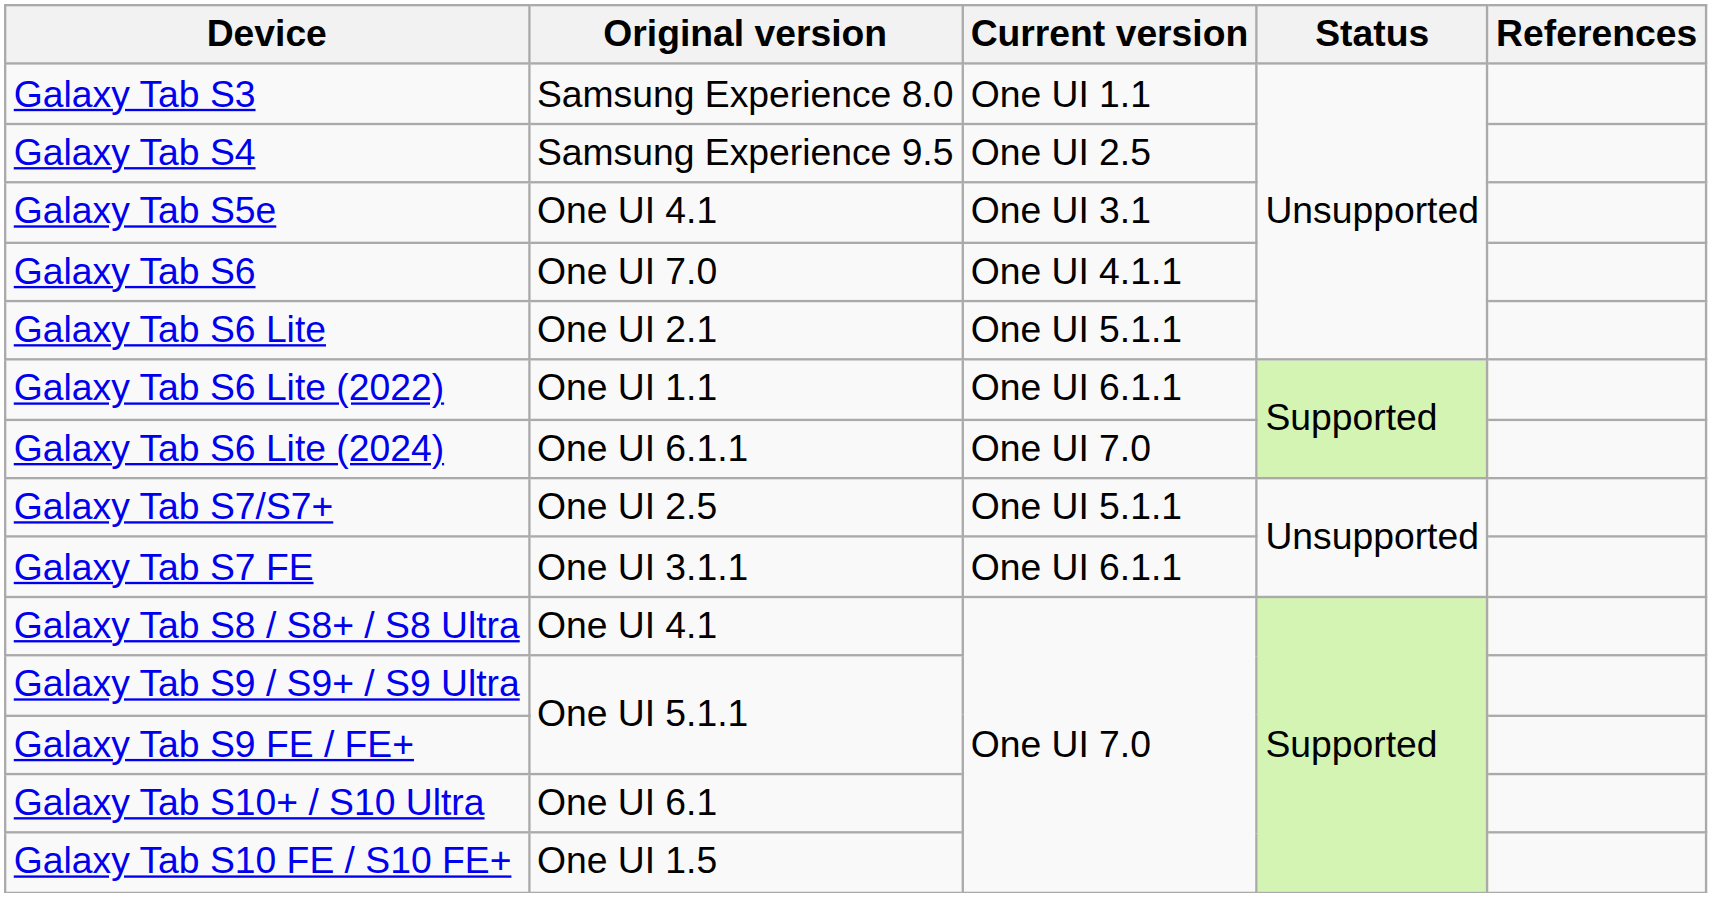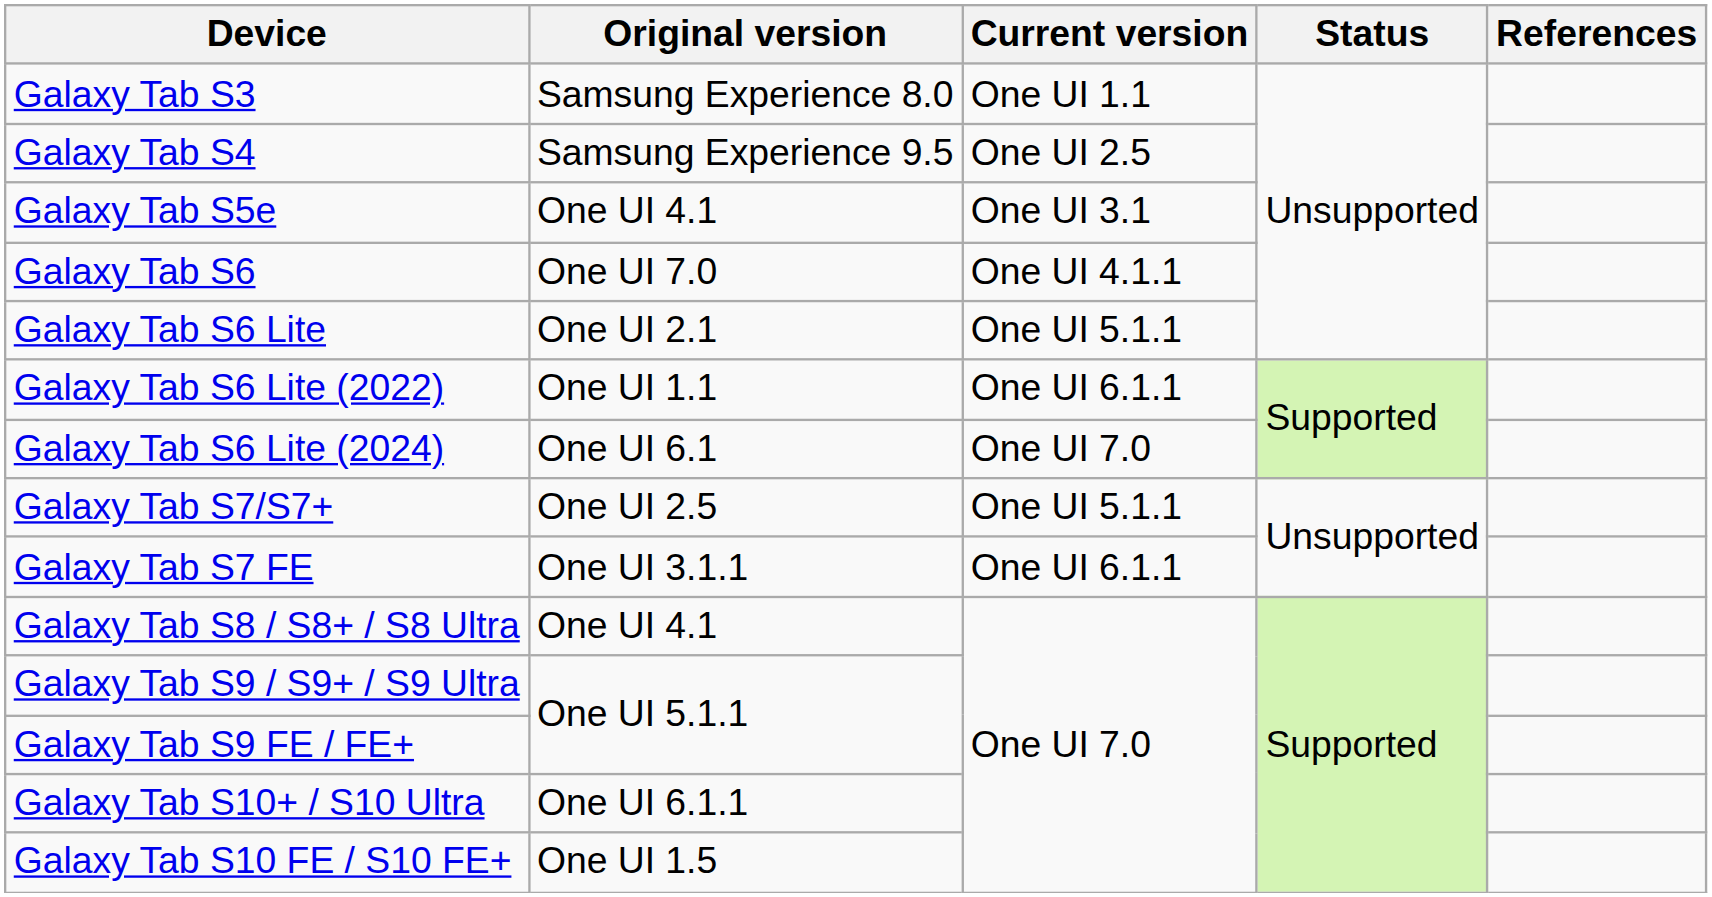 <table class="wikitable">
 <tr>
 <th>Device</th>
 <th>Original version</th>
 <th>Current version</th>
 <th>Status</th>
 <th>References</th>
 </tr>
 <tr>
 <td><a href='#'>Galaxy Tab S3</a></td>
 <td>Samsung Experience 8.0</td>
 <td>One UI 1.1</td>
 <td rowspan="5">Unsupported</td>
 <td></td>
 </tr>
 <tr>
 <td><a href='#'>Galaxy Tab S4</a></td>
 <td>Samsung Experience 9.5</td>
 <td>One UI 2.5</td>
 <td></td>
 </tr>
 <tr>
 <td><a href='#'>Galaxy Tab S5e</a></td>
 <td>One UI 4.1</td>
 <td>One UI 3.1</td>
 <td></td>
 </tr>
 <tr>
 <td><a href='#'>Galaxy Tab S6</a></td>
 <td>One UI 7.0</td>
 <td>One UI 4.1.1</td>
 <td></td>
 </tr>
 <tr>
 <td><a href='#'>Galaxy Tab S6 Lite</a></td>
 <td>One UI 2.1</td>
 <td>One UI 5.1.1</td>
 <td></td>
 </tr>
 <tr>
 <td><a href='#'>Galaxy Tab S6 Lite (2022)</a></td>
 <td>One UI 1.1</td>
 <td>One UI 6.1.1</td>
 <td rowspan="2" style="background: #d4f4b4">Supported</td>
 <td></td>
 </tr>
 <tr>
 <td><a href='#'>Galaxy Tab S6 Lite (2024)</a></td>
-<td>One UI 6.1.1</td>
+<td>One UI 6.1</td>
 <td rowspan="1">One UI 7.0</td>
 <td></td>
 </tr>
 <tr>
 <td><a href='#'>Galaxy Tab S7/S7+</a></td>
 <td>One UI 2.5</td>
 <td>One UI 5.1.1</td>
 <td rowspan="2">Unsupported</td>
 <td></td>
 </tr>
 <tr>
 <td><a href='#'>Galaxy Tab S7 FE</a></td>
 <td>One UI 3.1.1</td>
 <td>One UI 6.1.1</td>
 <td></td>
 </tr>
 <tr>
 <td><a href='#'>Galaxy Tab S8 / S8+ / S8 Ultra</a></td>
 <td>One UI 4.1</td>
 <td rowspan="5">One UI 7.0</td>
 <td rowspan="5" style="background: #d4f4b4">Supported</td>
 <td></td>
 </tr>
 <tr>
 <td><a href='#'>Galaxy Tab S9 / S9+ / S9 Ultra</a></td>
 <td rowspan="2">One UI 5.1.1</td>
 <td></td>
 </tr>
 <tr>
 <td><a href='#'>Galaxy Tab S9 FE / FE+</a></td>
 <td></td>
 </tr>
 <tr>
 <td><a href='#'>Galaxy Tab S10+ / S10 Ultra</a></td>
-<td>One UI 6.1</td>
+<td>One UI 6.1.1</td>
 <td></td>
 </tr>
 <tr>
 <td><a href='#'>Galaxy Tab S10 FE / S10 FE+</a></td>
 <td>One UI 1.5</td>
 <td></td>
 </tr>
 </table>
